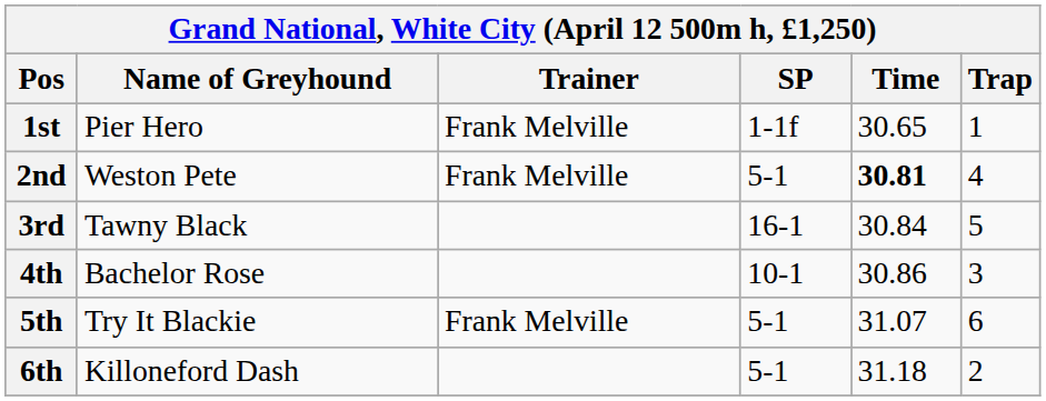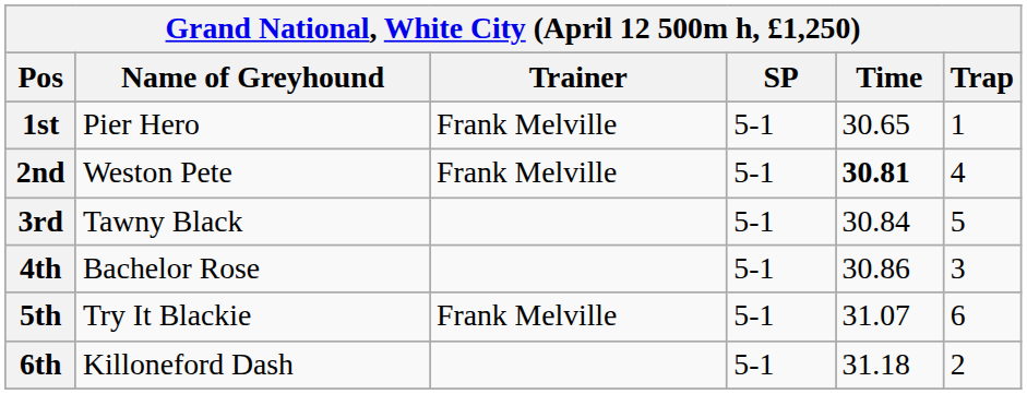 <table class="wikitable">
 <tr>
 <th colspan="6"><a href='#'>Grand National</a>, <a href='#'>White City</a> (April 12 500m h, £1,250)</th>
 </tr>
 <tr>
 <th width=30>Pos</th>
 <th width=180>Name of Greyhound</th>
 <th width=150>Trainer</th>
 <th width=50>SP</th>
 <th width=50>Time</th>
 <th width=30>Trap</th>
 </tr>
 <tr>
 <th>1st</th>
 <td>Pier Hero</td>
 <td>Frank Melville</td>
-<td>1-1f</td>
+<td>5-1</td>
 <td>30.65</td>
 <td>1</td>
 </tr>
 <tr>
 <th>2nd</th>
 <td>Weston Pete</td>
 <td>Frank Melville</td>
 <td>5-1</td>
 <td><strong>30.81</strong></td>
 <td>4</td>
 </tr>
 <tr>
 <th>3rd</th>
 <td>Tawny Black</td>
 <td></td>
-<td>16-1</td>
+<td>5-1</td>
 <td>30.84</td>
 <td>5</td>
 </tr>
 <tr>
 <th>4th</th>
 <td>Bachelor Rose</td>
 <td></td>
-<td>10-1</td>
+<td>5-1</td>
 <td>30.86</td>
 <td>3</td>
 </tr>
 <tr>
 <th>5th</th>
 <td>Try It Blackie</td>
 <td>Frank Melville</td>
 <td>5-1</td>
 <td>31.07</td>
 <td>6</td>
 </tr>
 <tr>
 <th>6th</th>
 <td>Killoneford Dash</td>
 <td></td>
 <td>5-1</td>
 <td>31.18</td>
 <td>2</td>
 </tr>
 </table>
